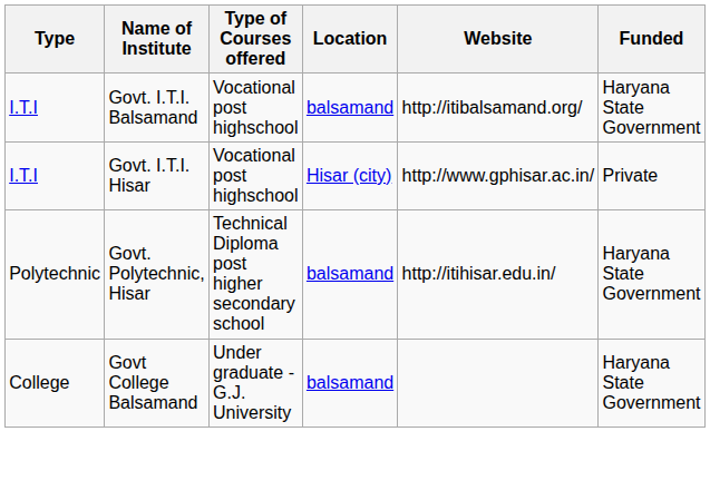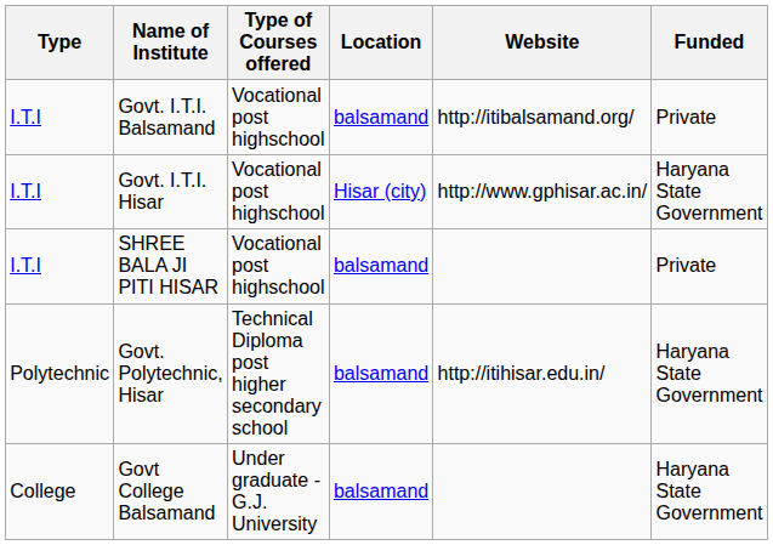 <table class="wikitable">
 <tr>
 <th>Type</th>
 <th>Name of Institute</th>
 <th>Type of Courses offered</th>
 <th>Location</th>
 <th>Website</th>
 <th>Funded</th>
 </tr>
 <tr>
 <td><a href='#'>I.T.I</a></td>
 <td>Govt. I.T.I. Balsamand</td>
 <td>Vocational post highschool</td>
 <td><a href='#'>balsamand</a></td>
 <td>http://itibalsamand.org/</td>
-<td>Haryana State Government</td>
+<td>Private</td>
 </tr>
 <tr>
 <td><a href='#'>I.T.I</a></td>
 <td>Govt. I.T.I. Hisar</td>
 <td>Vocational post highschool</td>
 <td><a href='#'>Hisar (city)</a></td>
 <td>http://www.gphisar.ac.in/</td>
+<td>Haryana State Government</td>
+</tr>
+<tr>
+<td><a href='#'>I.T.I</a></td>
+<td>SHREE BALA JI PITI HISAR</td>
+<td>Vocational post highschool</td>
+<td><a href='#'>balsamand</a></td>
+<td></td>
 <td>Private</td>
 </tr>
 <tr>
 <td>Polytechnic</td>
 <td>Govt. Polytechnic, Hisar</td>
 <td>Technical Diploma post higher secondary school</td>
 <td><a href='#'>balsamand</a></td>
 <td>http://itihisar.edu.in/</td>
 <td>Haryana State Government</td>
 </tr>
 <tr>
 <td>College</td>
 <td>Govt College Balsamand</td>
 <td>Under graduate - G.J. University</td>
 <td><a href='#'>balsamand</a></td>
 <td></td>
 <td>Haryana State Government</td>
 </tr>
 </table>
